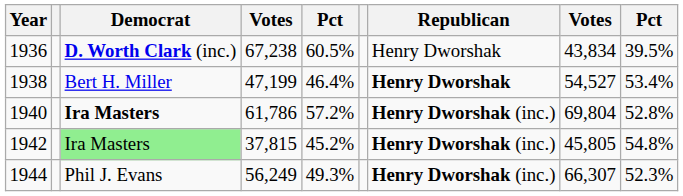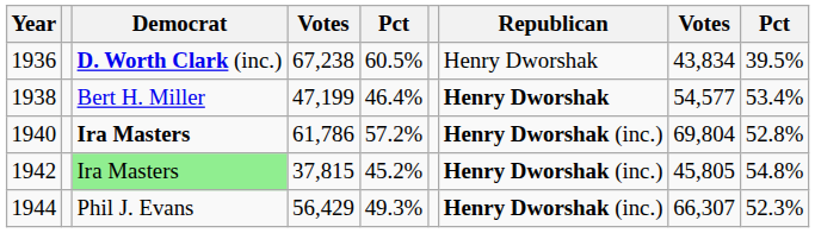 <table class="wikitable" style="margin:0.5em ; font-size:95%">
 <tr>
 <th>Year</th>
 <th></th>
 <th>Democrat</th>
 <th>Votes</th>
 <th>Pct</th>
 <th></th>
 <th>Republican</th>
 <th>Votes</th>
 <th>Pct</th>
 </tr>
 <tr>
 <td>1936</td>
 <td></td>
 <td><strong><a href='#'>D. Worth Clark</a></strong> (inc.)</td>
 <td>67,238</td>
 <td>60.5%</td>
 <td></td>
 <td>Henry Dworshak</td>
 <td>43,834</td>
 <td>39.5%</td>
 </tr>
 <tr>
 <td>1938</td>
 <td></td>
 <td><a href='#'>Bert H. Miller</a></td>
 <td>47,199</td>
 <td>46.4%</td>
 <td></td>
 <td><strong>Henry Dworshak</strong></td>
-<td>54,527</td>
+<td>54,577</td>
 <td>53.4%</td>
 </tr>
 <tr>
 <td>1940</td>
 <td></td>
 <td><strong>Ira Masters</strong></td>
 <td>61,786</td>
 <td>57.2%</td>
 <td></td>
 <td><strong>Henry Dworshak</strong> (inc.)</td>
 <td>69,804</td>
 <td>52.8%</td>
 </tr>
 <tr>
 <td>1942</td>
 <td></td>
 <td style="background: lightgreen;">Ira Masters</td>
 <td>37,815</td>
 <td>45.2%</td>
 <td></td>
 <td><strong>Henry Dworshak</strong> (inc.)</td>
 <td>45,805</td>
 <td>54.8%</td>
 </tr>
 <tr>
 <td>1944</td>
 <td></td>
 <td>Phil J. Evans</td>
-<td>56,249</td>
+<td>56,429</td>
 <td>49.3%</td>
 <td></td>
 <td><strong>Henry Dworshak</strong> (inc.)</td>
 <td>66,307</td>
 <td>52.3%</td>
 </tr>
 </table>
